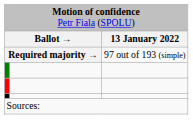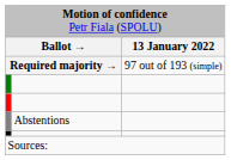 <table class="wikitable" style="text-align:center; font-size:98%;">
 <tr>
 <td align="center" bgcolor="#c0c0c0" colspan="3"><strong>Motion of confidence</strong><br><a href='#'>Petr Fiala</a> (<a href='#'>SPOLU</a>)</td>
 </tr>
 <tr>
 <th colspan="2" style="width:150px;">Ballot →</th>
 <th>13 January 2022</th>
 </tr>
 <tr>
 <th colspan="2">Required majority →</th>
 <td>97 out of 193 <small>(simple) </small></td>
 </tr>
 <tr>
 <th style="width:1px; background:green;"></th>
 <td style="text-align:left;"><br></td>
 <td></td>
 </tr>
 <tr>
 <th style="background:red;"></th>
 <td style="text-align:left;"><br></td>
 <td></td>
 </tr>
 <tr>
+<th style="background:gray;"></th>
+<td style="text-align:left;">Abstentions</td>
+<td></td>
+</tr>
+<tr>
 <th style="background:black;"></th>
 <td style="text-align:left;"></td>
 <td></td>
 </tr>
 <tr>
 <td style="text-align:left;" colspan="3">Sources:</td>
 </tr>
 </table>
